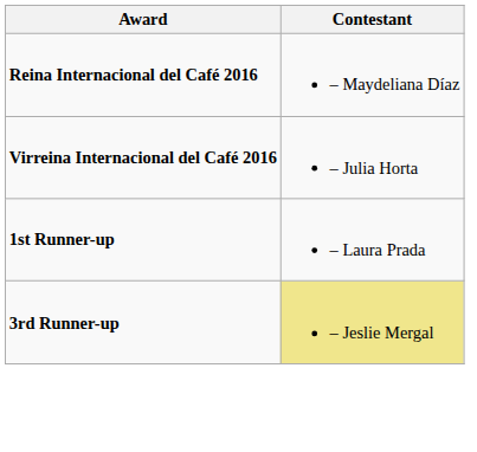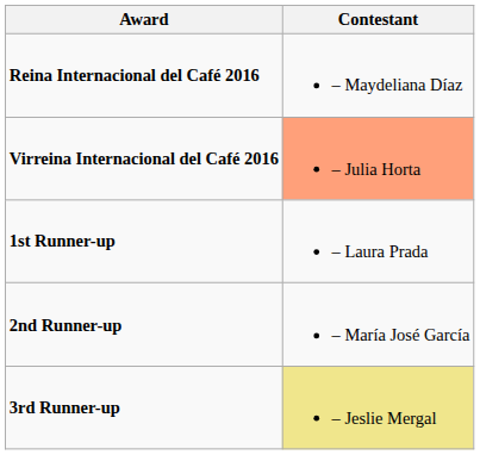 <table class="wikitable" style="font-size:95%;">
 <tr>
 <th>Award</th>
 <th>Contestant</th>
 </tr>
 <tr>
 <td><strong>Reina Internacional del Café 2016</strong></td>
 <td><br><ul><li><strong></strong> – Maydeliana Díaz</li></ul></td>
 </tr>
 <tr>
 <td><strong>Virreina Internacional del Café 2016</strong></td>
-<td><br><ul><li><strong></strong> – Julia Horta</li></ul></td>
+<td style="background: lightsalmon;"><br><ul><li><strong></strong> – Julia Horta</li></ul></td>
 </tr>
 <tr>
 <td><strong>1st Runner-up</strong></td>
 <td><br><ul><li><strong></strong> – Laura Prada</li></ul></td>
 </tr>
 <tr>
+<td><strong>2nd Runner-up</strong></td>
+<td><br><ul><li><strong></strong> – María José García</li></ul></td>
+</tr>
+<tr>
 <td><strong>3rd Runner-up</strong></td>
 <td style="background: khaki;"><br><ul><li><strong></strong> – Jeslie Mergal</li></ul></td>
 </tr>
 </table>
